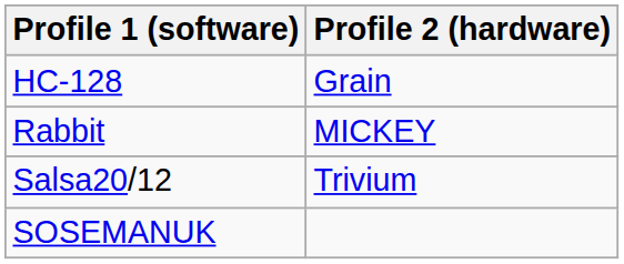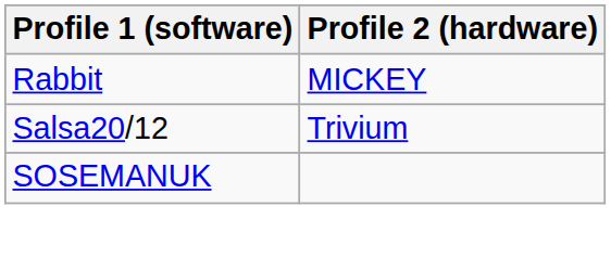 <table class="wikitable">
 <tr>
 <th><strong>Profile 1</strong> (software)</th>
 <th><strong>Profile 2</strong> (hardware)</th>
-</tr>
-<tr>
-<td><a href='#'>HC-128</a>   </td>
-<td><a href='#'>Grain</a>   </td>
 </tr>
 <tr>
 <td><a href='#'>Rabbit</a>   </td>
 <td><a href='#'>MICKEY</a>   </td>
 </tr>
 <tr>
 <td><a href='#'>Salsa20</a>/12   </td>
 <td><a href='#'>Trivium</a>   </td>
 </tr>
 <tr>
 <td><a href='#'>SOSEMANUK</a>   </td>
 <td> </td>
 </tr>
 </table>
